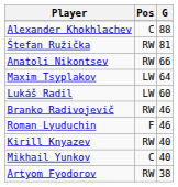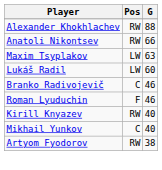 <table class="wikitable">
 <tr>
 <th>Player</th>
 <th>Pos</th>
 <th>G</th>
 </tr>
 <tr style="text-align:center;" bgcolor="#cfc">
 </tr>
 <tr style="text-align:right;">
 <td align="left"> <a href='#'>Alexander Khokhlachev</a></td>
-<td>C</td>
+<td>RW</td>
 <td>88</td>
-</tr>
-<tr style="text-align:right;">
-<td align="left"> <a href='#'>Štefan Ružička</a></td>
-<td>RW</td>
-<td>81</td>
 </tr>
 <tr style="text-align:right;">
 <td align="left"> <a href='#'>Anatoli Nikontsev</a></td>
 <td>RW</td>
 <td>66</td>
 </tr>
 <tr style="text-align:right;">
 <td align="left"> <a href='#'>Maxim Tsyplakov</a></td>
 <td>LW</td>
-<td>64</td>
+<td>63</td>
 </tr>
 <tr style="text-align:right;">
 <td align="left"> <a href='#'>Lukáš Radil</a></td>
 <td>LW</td>
 <td>60</td>
 </tr>
 <tr align="right">
 <td align="left"> <a href='#'>Branko Radivojevič</a></td>
-<td>RW</td>
+<td>C</td>
 <td>46</td>
 </tr>
 <tr style="text-align:right;">
 <td align="left"> <a href='#'>Roman Lyuduchin</a></td>
 <td>F</td>
 <td>46</td>
 </tr>
 <tr style="text-align:right;">
 <td align="left"> <a href='#'>Kirill Knyazev</a></td>
 <td>RW</td>
 <td>40</td>
 </tr>
 <tr style="text-align:right;">
 <td align="left"> <a href='#'>Mikhail Yunkov</a></td>
 <td>C</td>
 <td>40</td>
 </tr>
 <tr style="text-align:right;">
 <td align="left"> <a href='#'>Artyom Fyodorov</a></td>
 <td>RW</td>
 <td>38</td>
 </tr>
 </table>
